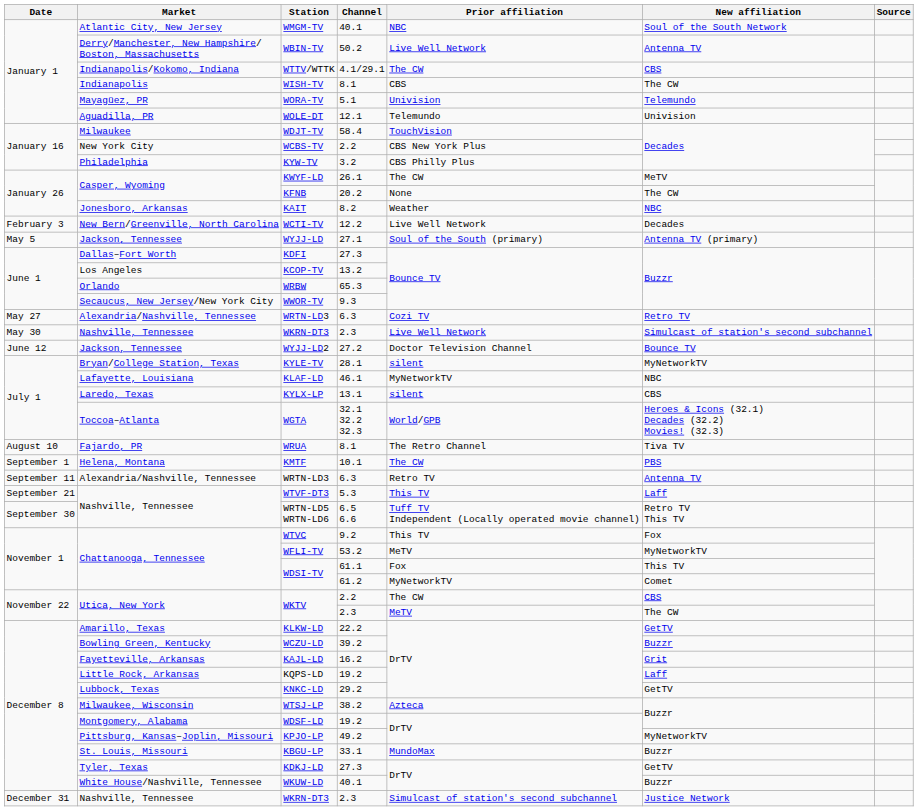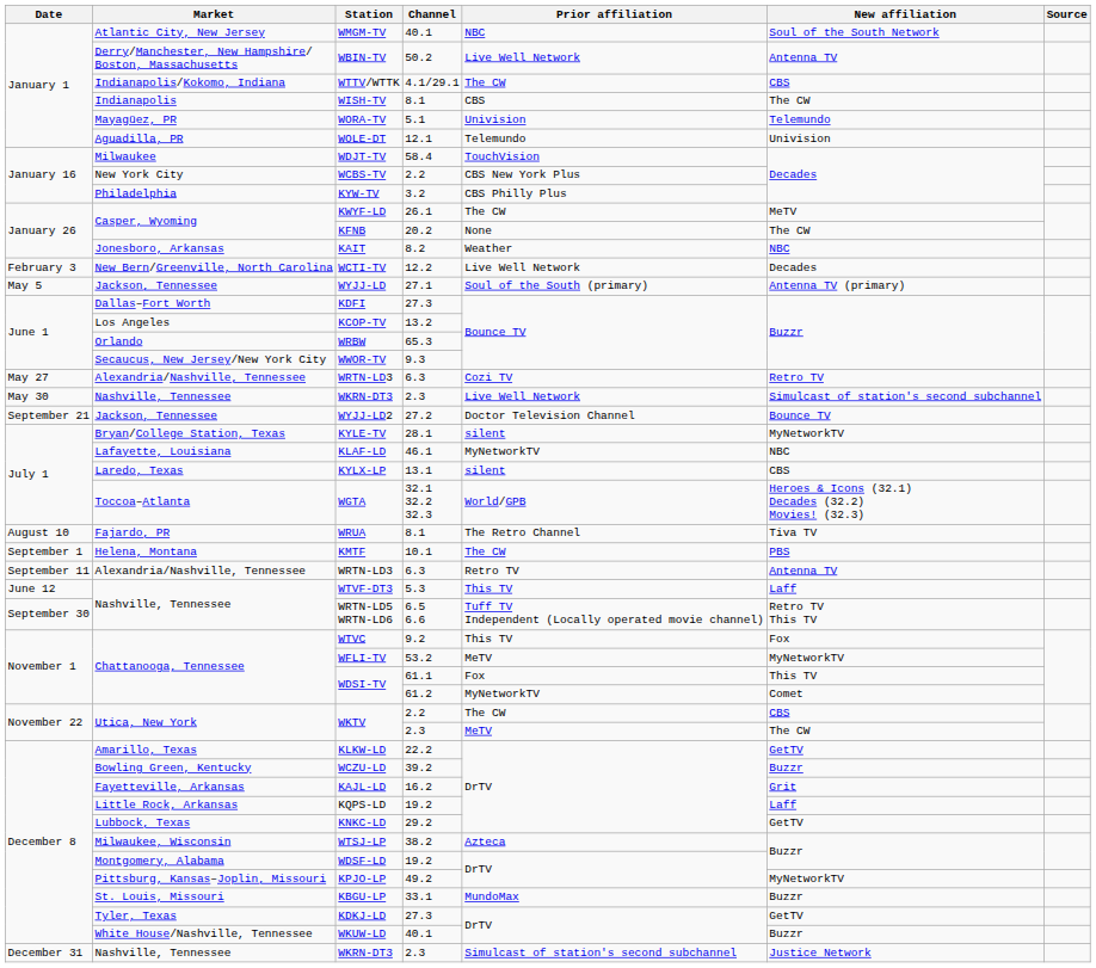 <table class="wikitable">
 <tr>
 <th>Date</th>
 <th>Market</th>
 <th>Station</th>
 <th>Channel</th>
 <th>Prior affiliation</th>
 <th>New affiliation</th>
 <th>Source</th>
 </tr>
 <tr>
 <td rowspan=6>January 1</td>
 <td><a href='#'>Atlantic City, New Jersey</a></td>
 <td><a href='#'>WMGM-TV</a></td>
 <td>40.1</td>
 <td><a href='#'>NBC</a></td>
 <td><a href='#'>Soul of the South Network</a></td>
 <td></td>
 </tr>
 <tr>
 <td><a href='#'>Derry</a>/<a href='#'>Manchester, New Hampshire</a>/<br><a href='#'>Boston, Massachusetts</a></td>
 <td><a href='#'>WBIN-TV</a></td>
 <td>50.2</td>
 <td><a href='#'>Live Well Network</a></td>
 <td><a href='#'>Antenna TV</a></td>
 <td></td>
 </tr>
 <tr>
 <td><a href='#'>Indianapolis</a>/<a href='#'>Kokomo, Indiana</a></td>
 <td><a href='#'>WTTV</a>/WTTK</td>
 <td>4.1/29.1</td>
 <td><a href='#'>The CW</a></td>
 <td><a href='#'>CBS</a></td>
 <td></td>
 </tr>
 <tr>
 <td><a href='#'>Indianapolis</a></td>
 <td><a href='#'>WISH-TV</a></td>
 <td>8.1</td>
 <td>CBS</td>
 <td>The CW</td>
 <td></td>
 </tr>
 <tr>
 <td><a href='#'>Mayagüez, PR</a></td>
 <td><a href='#'>WORA-TV</a></td>
 <td>5.1</td>
 <td><a href='#'>Univision</a></td>
 <td><a href='#'>Telemundo</a></td>
 <td></td>
 </tr>
 <tr>
 <td><a href='#'>Aguadilla, PR</a></td>
 <td><a href='#'>WOLE-DT</a></td>
 <td>12.1</td>
 <td>Telemundo</td>
 <td>Univision</td>
 <td></td>
 </tr>
 <tr>
 <td rowspan=3>January 16</td>
 <td><a href='#'>Milwaukee</a></td>
 <td><a href='#'>WDJT-TV</a></td>
 <td>58.4</td>
 <td><a href='#'>TouchVision</a></td>
 <td rowspan=3><a href='#'>Decades</a></td>
 <td></td>
 </tr>
 <tr>
 <td>New York City</td>
 <td><a href='#'>WCBS-TV</a></td>
 <td>2.2</td>
 <td>CBS New York Plus</td>
 <td></td>
 </tr>
 <tr>
 <td><a href='#'>Philadelphia</a></td>
 <td><a href='#'>KYW-TV</a></td>
 <td>3.2</td>
 <td>CBS Philly Plus</td>
 <td></td>
 </tr>
 <tr>
 <td rowspan=3>January 26</td>
 <td rowspan=2><a href='#'>Casper, Wyoming</a></td>
 <td><a href='#'>KWYF-LD</a></td>
 <td>26.1</td>
 <td>The CW</td>
 <td>MeTV</td>
 <td rowspan=2></td>
 </tr>
 <tr>
 <td><a href='#'>KFNB</a></td>
 <td>20.2</td>
 <td>None</td>
 <td>The CW</td>
 </tr>
 <tr>
 <td><a href='#'>Jonesboro, Arkansas</a></td>
 <td><a href='#'>KAIT</a></td>
 <td>8.2</td>
 <td>Weather</td>
 <td><a href='#'>NBC</a></td>
 <td></td>
 </tr>
 <tr>
 <td>February 3</td>
 <td><a href='#'>New Bern</a>/<a href='#'>Greenville, North Carolina</a></td>
 <td><a href='#'>WCTI-TV</a></td>
 <td>12.2</td>
 <td>Live Well Network</td>
 <td>Decades</td>
 <td></td>
 </tr>
 <tr>
 <td>May 5</td>
 <td><a href='#'>Jackson, Tennessee</a></td>
 <td><a href='#'>WYJJ-LD</a></td>
 <td>27.1</td>
 <td><a href='#'>Soul of the South</a> (primary)</td>
 <td><a href='#'>Antenna TV</a> (primary)<br></td>
 <td></td>
 </tr>
 <tr>
 <td rowspan=4>June 1</td>
 <td><a href='#'>Dallas</a>–<a href='#'>Fort Worth</a></td>
 <td><a href='#'>KDFI</a></td>
 <td>27.3</td>
 <td rowspan="4"><a href='#'>Bounce TV</a></td>
 <td rowspan="4"><a href='#'>Buzzr</a></td>
 <td rowspan=4></td>
 </tr>
 <tr>
 <td>Los Angeles</td>
 <td><a href='#'>KCOP-TV</a></td>
 <td>13.2</td>
 </tr>
 <tr>
 <td><a href='#'>Orlando</a></td>
 <td><a href='#'>WRBW</a></td>
 <td>65.3</td>
 </tr>
 <tr>
 <td><a href='#'>Secaucus, New Jersey</a>/New York City</td>
 <td><a href='#'>WWOR-TV</a></td>
 <td>9.3</td>
 </tr>
 <tr>
 <td>May 27</td>
 <td><a href='#'>Alexandria</a>/<a href='#'>Nashville, Tennessee</a></td>
 <td><a href='#'>WRTN-LD</a>3</td>
 <td>6.3</td>
 <td><a href='#'>Cozi TV</a></td>
 <td><a href='#'>Retro TV</a></td>
 <td><br></td>
 </tr>
 <tr>
 <td>May 30</td>
 <td><a href='#'>Nashville, Tennessee</a></td>
 <td><a href='#'>WKRN-DT3</a></td>
 <td>2.3</td>
 <td><a href='#'>Live Well Network</a></td>
 <td><a href='#'>Simulcast of station's second subchannel</a></td>
 <td></td>
 </tr>
 <tr>
-<td>June 12</td>
+<td>September 21</td>
 <td><a href='#'>Jackson, Tennessee</a></td>
 <td><a href='#'>WYJJ-LD</a>2</td>
 <td>27.2</td>
 <td>Doctor Television Channel</td>
 <td><a href='#'>Bounce TV</a> </td>
 <td></td>
 </tr>
 <tr>
 <td rowspan=4>July 1</td>
 <td><a href='#'>Bryan</a>/<a href='#'>College Station, Texas</a></td>
 <td><a href='#'>KYLE-TV</a></td>
 <td>28.1</td>
 <td><a href='#'>silent</a></td>
 <td>MyNetworkTV</td>
 <td></td>
 </tr>
 <tr>
 <td><a href='#'>Lafayette, Louisiana</a></td>
 <td><a href='#'>KLAF-LD</a></td>
 <td>46.1</td>
 <td>MyNetworkTV</td>
 <td>NBC</td>
 <td></td>
 </tr>
 <tr>
 <td><a href='#'>Laredo, Texas</a></td>
 <td><a href='#'>KYLX-LP</a></td>
 <td>13.1</td>
 <td><a href='#'>silent</a></td>
 <td>CBS</td>
 <td></td>
 </tr>
 <tr>
 <td><a href='#'>Toccoa</a>–<a href='#'>Atlanta</a></td>
 <td><a href='#'>WGTA</a></td>
 <td>32.1<br>32.2<br>32.3</td>
 <td><a href='#'>World</a>/<a href='#'>GPB</a></td>
 <td><a href='#'>Heroes & Icons</a> (32.1)<br><a href='#'>Decades</a> (32.2)<br><a href='#'>Movies!</a> (32.3)</td>
 <td></td>
 </tr>
 <tr>
 <td>August 10</td>
 <td><a href='#'>Fajardo, PR</a></td>
 <td><a href='#'>WRUA</a></td>
 <td>8.1</td>
 <td>The Retro Channel</td>
 <td>Tiva TV</td>
 <td></td>
 </tr>
 <tr>
 <td>September 1</td>
 <td><a href='#'>Helena, Montana</a></td>
 <td><a href='#'>KMTF</a></td>
 <td>10.1</td>
 <td><a href='#'>The CW</a></td>
 <td><a href='#'>PBS</a><br></td>
 <td></td>
 </tr>
 <tr>
 <td>September 11</td>
 <td>Alexandria/Nashville, Tennessee</td>
 <td>WRTN-LD3</td>
 <td>6.3</td>
 <td>Retro TV</td>
 <td><a href='#'>Antenna TV</a></td>
 <td><br></td>
 </tr>
 <tr>
-<td>September 21</td>
+<td>June 12</td>
 <td rowspan=2>Nashville, Tennessee</td>
 <td><a href='#'>WTVF-DT3</a></td>
 <td>5.3</td>
 <td><a href='#'>This TV</a></td>
 <td><a href='#'>Laff</a></td>
 <td></td>
 </tr>
 <tr>
 <td>September 30</td>
 <td>WRTN-LD5<br>WRTN-LD6</td>
 <td>6.5<br>6.6</td>
 <td><a href='#'>Tuff TV</a> <br> Independent (Locally operated movie channel)</td>
 <td>Retro TV <br> This TV</td>
 <td><br></td>
 </tr>
 <tr>
 <td rowspan="4">November 1</td>
 <td rowspan="4"><a href='#'>Chattanooga, Tennessee</a></td>
 <td><a href='#'>WTVC</a></td>
 <td>9.2</td>
 <td>This TV</td>
 <td>Fox</td>
 <td rowspan=4></td>
 </tr>
 <tr>
 <td><a href='#'>WFLI-TV</a></td>
 <td>53.2</td>
 <td>MeTV </td>
 <td>MyNetworkTV</td>
 </tr>
 <tr>
 <td rowspan="2"><a href='#'>WDSI-TV</a></td>
 <td>61.1</td>
 <td>Fox</td>
 <td>This TV</td>
 </tr>
 <tr>
 <td>61.2</td>
 <td>MyNetworkTV</td>
 <td>Comet</td>
 </tr>
 <tr>
 <td rowspan="2">November 22</td>
 <td rowspan="2"><a href='#'>Utica, New York</a></td>
 <td rowspan="2"><a href='#'>WKTV</a></td>
 <td>2.2</td>
 <td>The CW<br></td>
 <td><a href='#'>CBS</a></td>
 <td rowspan="2"></td>
 </tr>
 <tr>
 <td>2.3</td>
 <td><a href='#'>MeTV</a></td>
 <td>The CW<br></td>
 </tr>
 <tr>
 <td rowspan=11>December 8</td>
 <td><a href='#'>Amarillo, Texas</a></td>
 <td><a href='#'>KLKW-LD</a></td>
 <td>22.2</td>
 <td rowspan=5>DrTV</td>
 <td><a href='#'>GetTV</a></td>
 <td></td>
 </tr>
 <tr>
 <td><a href='#'>Bowling Green, Kentucky</a></td>
 <td><a href='#'>WCZU-LD</a></td>
 <td>39.2</td>
 <td><a href='#'>Buzzr</a></td>
 <td></td>
 </tr>
 <tr>
 <td><a href='#'>Fayetteville, Arkansas</a></td>
 <td><a href='#'>KAJL-LD</a></td>
 <td>16.2</td>
 <td><a href='#'>Grit</a></td>
 <td></td>
 </tr>
 <tr>
 <td><a href='#'>Little Rock, Arkansas</a></td>
 <td>KQPS-LD</td>
 <td>19.2</td>
 <td><a href='#'>Laff</a></td>
 <td></td>
 </tr>
 <tr>
 <td><a href='#'>Lubbock, Texas</a></td>
 <td><a href='#'>KNKC-LD</a></td>
 <td>29.2</td>
 <td>GetTV</td>
 <td></td>
 </tr>
 <tr>
 <td><a href='#'>Milwaukee, Wisconsin</a></td>
 <td><a href='#'>WTSJ-LP</a></td>
 <td>38.2</td>
 <td><a href='#'>Azteca</a></td>
 <td rowspan="2">Buzzr</td>
 <td rowspan="2"></td>
 </tr>
 <tr>
 <td><a href='#'>Montgomery, Alabama</a></td>
 <td><a href='#'>WDSF-LD</a></td>
 <td>19.2</td>
 <td rowspan=2>DrTV</td>
 </tr>
 <tr>
 <td><a href='#'>Pittsburg, Kansas</a>–<a href='#'>Joplin, Missouri</a></td>
 <td><a href='#'>KPJO-LP</a></td>
 <td>49.2</td>
 <td>MyNetworkTV</td>
 <td></td>
 </tr>
 <tr>
 <td><a href='#'>St. Louis, Missouri</a></td>
 <td><a href='#'>KBGU-LP</a></td>
 <td>33.1</td>
 <td><a href='#'>MundoMax</a></td>
 <td>Buzzr</td>
 <td></td>
 </tr>
 <tr>
 <td><a href='#'>Tyler, Texas</a></td>
 <td><a href='#'>KDKJ-LD</a></td>
 <td>27.3</td>
 <td rowspan=2>DrTV</td>
 <td>GetTV</td>
 <td></td>
 </tr>
 <tr>
 <td><a href='#'>White House</a>/Nashville, Tennessee</td>
 <td><a href='#'>WKUW-LD</a></td>
 <td>40.1</td>
 <td>Buzzr</td>
 <td></td>
 </tr>
 <tr>
 <td>December 31</td>
 <td>Nashville, Tennessee</td>
 <td><a href='#'>WKRN-DT3</a></td>
 <td>2.3</td>
 <td><a href='#'>Simulcast of station's second subchannel</a></td>
 <td><a href='#'>Justice Network</a></td>
 <td></td>
 </tr>
 </table>
